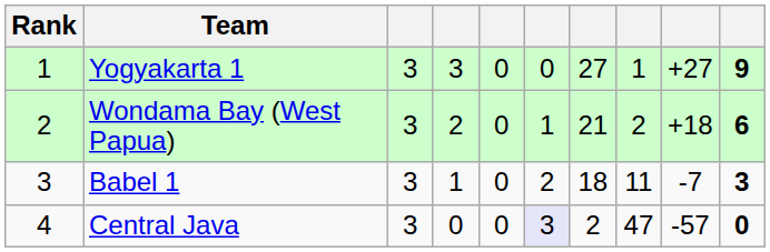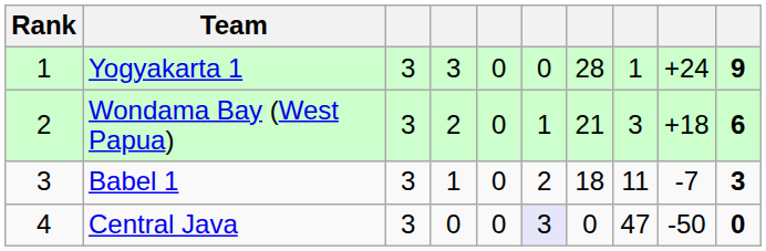 <table class="wikitable" style="text-align:center">
 <tr>
 <th width="30">Rank</th>
 <th width="175">Team</th>
 <th width="20"></th>
 <th width="20"></th>
 <th width="20"></th>
 <th width="20"></th>
 <th width="20"></th>
 <th width="20"></th>
 <th width="20"></th>
 <th width="20"></th>
 </tr>
 <tr bgcolor="#ccffcc">
 <td>1</td>
 <td align=left><a href='#'>Yogyakarta 1</a></td>
 <td>3</td>
 <td>3</td>
 <td>0</td>
 <td>0</td>
-<td>27</td>
+<td>28</td>
 <td>1</td>
-<td>+27</td>
+<td>+24</td>
 <td><strong>9</strong></td>
 </tr>
 <tr bgcolor="#ccffcc">
 <td>2</td>
 <td align=left><a href='#'>Wondama Bay</a> (<a href='#'>West Papua</a>)</td>
 <td>3</td>
 <td>2</td>
 <td>0</td>
 <td>1</td>
 <td>21</td>
-<td>2</td>
+<td>3</td>
 <td>+18</td>
 <td><strong>6</strong></td>
 </tr>
 <tr>
 <td>3</td>
 <td align=left><a href='#'>Babel 1</a></td>
 <td>3</td>
 <td>1</td>
 <td>0</td>
 <td>2</td>
 <td>18</td>
 <td>11</td>
 <td>-7</td>
 <td><strong>3</strong></td>
 </tr>
 <tr>
 <td>4</td>
 <td align=left><a href='#'>Central Java</a></td>
 <td>3</td>
 <td>0</td>
 <td>0</td>
 <td style="background: lavender;">3</td>
-<td>2</td>
+<td>0</td>
 <td>47</td>
-<td>-57</td>
+<td>-50</td>
 <td><strong>0</strong></td>
 </tr>
 </table>
